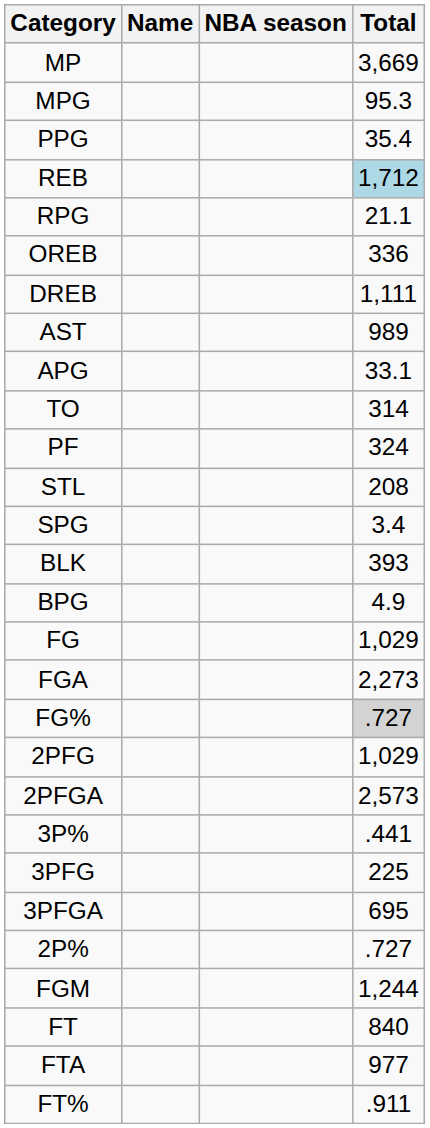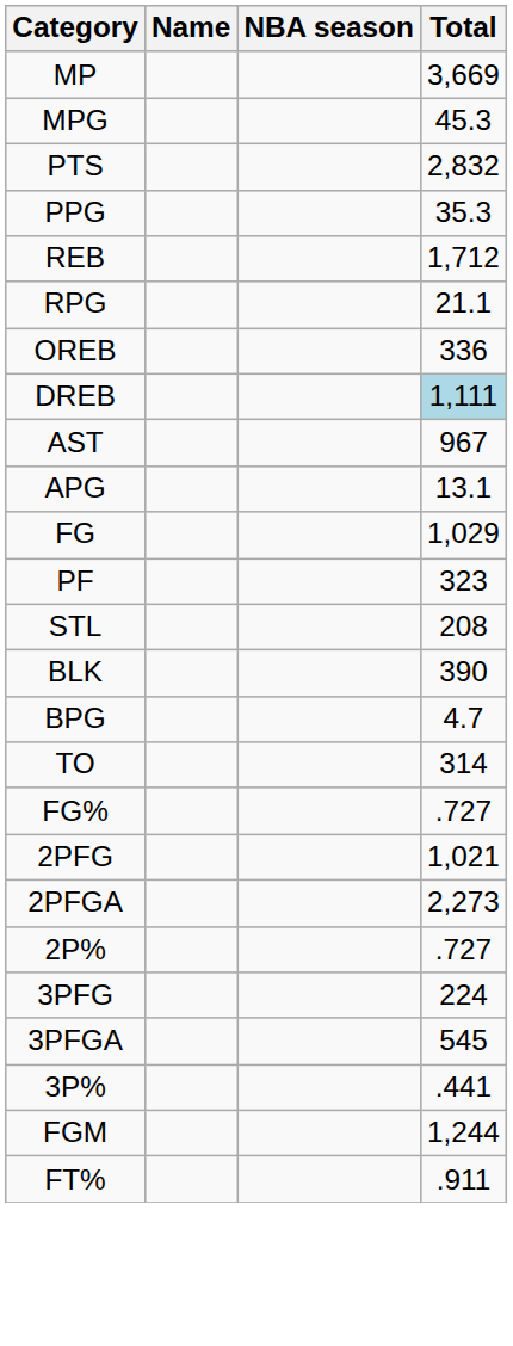 <table class="wikitable sortable" style="text-align: center;">
 <tr>
 <th>Category</th>
 <th>Name</th>
 <th>NBA season</th>
 <th class="unsortable">Total</th>
 </tr>
 <tr>
 <td>MP</td>
 <td align="left"></td>
 <td></td>
 <td>3,669</td>
 </tr>
 <tr>
 <td>MPG</td>
 <td align="left"></td>
 <td></td>
-<td>95.3</td>
+<td>45.3</td>
+</tr>
+<tr>
+<td>PTS</td>
+<td align="left"></td>
+<td></td>
+<td>2,832</td>
 </tr>
 <tr>
 <td>PPG</td>
 <td align="left"></td>
 <td></td>
-<td>35.4</td>
+<td>35.3</td>
 </tr>
 <tr>
 <td>REB</td>
 <td align="left"></td>
 <td></td>
-<td style="background: lightblue;">1,712</td>
+<td>1,712</td>
 </tr>
 <tr>
 <td>RPG</td>
 <td align="left"></td>
 <td></td>
 <td>21.1</td>
 </tr>
 <tr>
 <td>OREB</td>
 <td align="left"></td>
 <td></td>
 <td>336</td>
 </tr>
 <tr>
 <td>DREB</td>
 <td align="left"></td>
 <td></td>
-<td>1,111</td>
+<td style="background: lightblue;">1,111</td>
 </tr>
 <tr>
 <td>AST</td>
 <td align="left"></td>
 <td></td>
-<td>989</td>
+<td>967</td>
 </tr>
 <tr>
 <td>APG</td>
 <td align="left"></td>
 <td></td>
-<td>33.1</td>
+<td>13.1</td>
+</tr>
+<tr>
+<td>FG</td>
+<td align="left"></td>
+<td></td>
+<td>1,029</td>
+</tr>
+<tr>
+<td>PF</td>
+<td align="left"></td>
+<td></td>
+<td>323</td>
+</tr>
+<tr>
+<td>STL</td>
+<td align="left"></td>
+<td></td>
+<td>208</td>
+</tr>
+<tr>
+<td>BLK</td>
+<td align="left"></td>
+<td></td>
+<td>390</td>
+</tr>
+<tr>
+<td>BPG</td>
+<td align="left"></td>
+<td></td>
+<td>4.7</td>
 </tr>
 <tr>
 <td>TO</td>
 <td align="left"></td>
 <td></td>
 <td>314</td>
 </tr>
 <tr>
-<td>PF</td>
+<td>FG%</td>
 <td align="left"></td>
 <td></td>
-<td>324</td>
+<td>.727</td>
 </tr>
 <tr>
-<td>STL</td>
+<td>2PFG</td>
 <td align="left"></td>
 <td></td>
-<td>208</td>
+<td>1,021</td>
 </tr>
 <tr>
-<td>SPG</td>
-<td align="left"></td>
-<td></td>
-<td>3.4</td>
-</tr>
-<tr>
-<td>BLK</td>
-<td align="left"></td>
-<td></td>
-<td>393</td>
-</tr>
-<tr>
-<td>BPG</td>
-<td align="left"></td>
-<td></td>
-<td>4.9</td>
-</tr>
-<tr>
-<td>FG</td>
-<td align="left"></td>
-<td></td>
-<td>1,029</td>
-</tr>
-<tr>
-<td>FGA</td>
+<td>2PFGA</td>
 <td align="left"></td>
 <td></td>
 <td>2,273</td>
 </tr>
 <tr>
-<td>FG%</td>
+<td>2P%</td>
 <td align="left"></td>
 <td></td>
-<td style="background: lightgrey;">.727</td>
+<td>.727</td>
 </tr>
 <tr>
-<td>2PFG</td>
+<td>3PFG</td>
 <td align="left"></td>
 <td></td>
-<td>1,029</td>
+<td>224</td>
 </tr>
 <tr>
-<td>2PFGA</td>
+<td>3PFGA</td>
 <td align="left"></td>
 <td></td>
-<td>2,573</td>
+<td>545</td>
 </tr>
 <tr>
 <td>3P%</td>
 <td align="left"></td>
 <td></td>
 <td>.441</td>
 </tr>
 <tr>
-<td>3PFG</td>
-<td align="left"></td>
-<td></td>
-<td>225</td>
-</tr>
-<tr>
-<td>3PFGA</td>
-<td align="left"></td>
-<td></td>
-<td>695</td>
-</tr>
-<tr>
-<td>2P%</td>
-<td align="left"></td>
-<td></td>
-<td>.727</td>
-</tr>
-<tr>
 <td>FGM</td>
 <td align="left"></td>
 <td></td>
 <td>1,244</td>
-</tr>
-<tr>
-<td>FT</td>
-<td align="left"></td>
-<td></td>
-<td>840</td>
-</tr>
-<tr>
-<td>FTA</td>
-<td align="left"></td>
-<td></td>
-<td>977</td>
 </tr>
 <tr>
 <td>FT%</td>
 <td align="left"></td>
 <td></td>
 <td>.911</td>
 </tr>
 </table>
